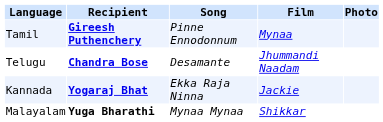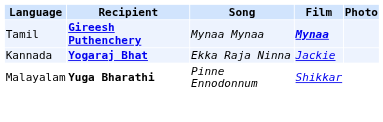 <table cellspacing="1" cellpadding="1" border="0" style="width:50%;">
 <tr style="background:#d1e4fd;">
 <th>Language</th>
 <th>Recipient</th>
 <th>Song</th>
 <th>Film</th>
 <th>Photo</th>
 </tr>
 <tr style="background:#edf3fe;">
 <td>Tamil</td>
 <td><strong><a href='#'>Gireesh Puthenchery</a></strong></td>
-<td><em>Pinne Ennodonnum</em></td>
-<td><em><a href='#'>Mynaa</a></em></td>
-<td></td>
-</tr>
-<tr>
-<td>Telugu</td>
-<td><strong><a href='#'>Chandra Bose</a></strong></td>
-<td><em>Desamante</em></td>
-<td><em><a href='#'>Jhummandi Naadam</a></em></td>
+<td><em>Mynaa Mynaa</em></td>
+<td><strong><em><a href='#'>Mynaa</a></em></strong></td>
 <td></td>
 </tr>
 <tr style="background:#edf3fe;">
 <td>Kannada</td>
 <td><strong><a href='#'>Yogaraj Bhat</a></strong></td>
 <td><em>Ekka Raja Ninna</em></td>
 <td><em><a href='#'>Jackie</a></em></td>
 <td></td>
 </tr>
 <tr>
 <td>Malayalam</td>
 <td><strong>Yuga Bharathi</strong></td>
-<td><em>Mynaa Mynaa</em></td>
+<td><em>Pinne Ennodonnum</em></td>
 <td><em><a href='#'>Shikkar</a></em></td>
 <td></td>
 </tr>
 </table>
